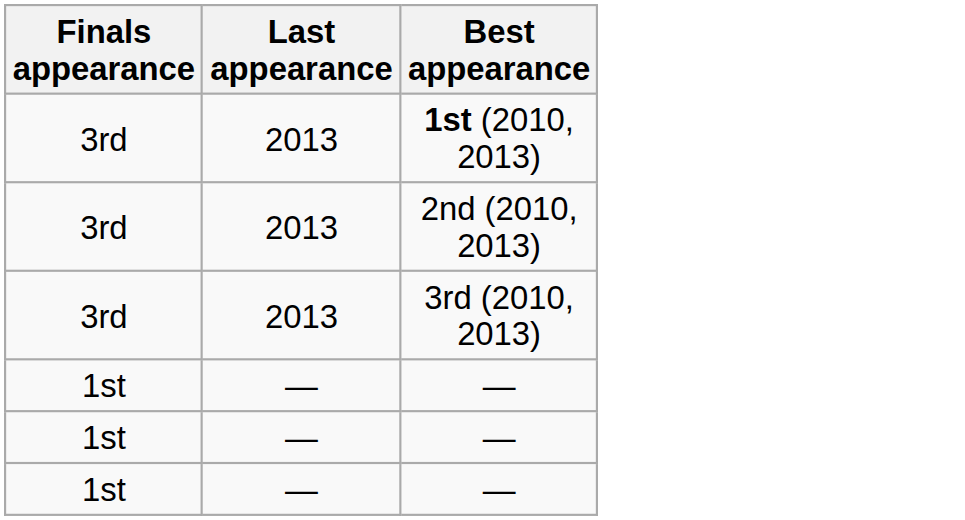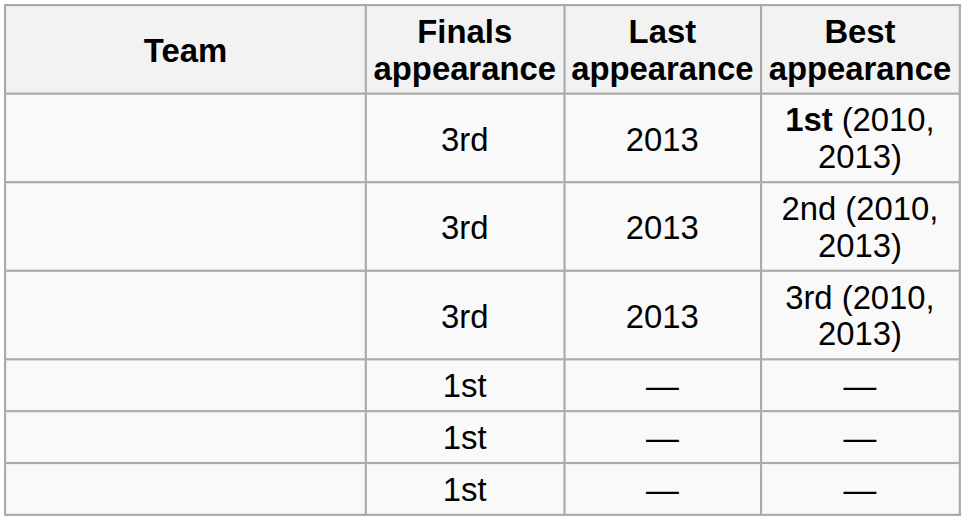 <table class="wikitable" style="text-align: center; font-size: 95%">
 <tr>
+<th width=160>Team</th>
 <th width=50>Finals appearance</th>
 <th width=80>Last appearance</th>
 <th width=80>Best appearance</th>
 </tr>
 <tr>
+<td align=left></td>
 <td>3rd</td>
 <td>2013</td>
 <td><strong>1st</strong> (2010, 2013)</td>
 </tr>
 <tr>
+<td align=left></td>
 <td>3rd</td>
 <td>2013</td>
 <td>2nd (2010, 2013)</td>
 </tr>
 <tr>
+<td align=left></td>
 <td>3rd</td>
 <td>2013</td>
 <td>3rd (2010, 2013)</td>
 </tr>
 <tr>
+<td align=left></td>
 <td>1st</td>
 <td>—</td>
 <td>—</td>
 </tr>
 <tr>
+<td align=left></td>
 <td>1st</td>
 <td>—</td>
 <td>—</td>
 </tr>
 <tr>
+<td align=left></td>
 <td>1st</td>
 <td>—</td>
 <td>—</td>
 </tr>
 </table>
